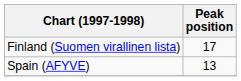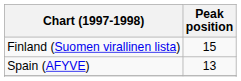 <table class="wikitable sortable">
 <tr>
 <th>Chart (1997-1998)</th>
 <th>Peak<br>position</th>
 </tr>
 <tr>
 <td>Finland (<a href='#'>Suomen virallinen lista</a>)</td>
-<td align="center">17</td>
+<td align="center">15</td>
 </tr>
 <tr>
 <td>Spain (<a href='#'>AFYVE</a>)</td>
 <td align="center">13</td>
 </tr>
 <tr>
 </tr>
 <tr>
 </tr>
 </table>
